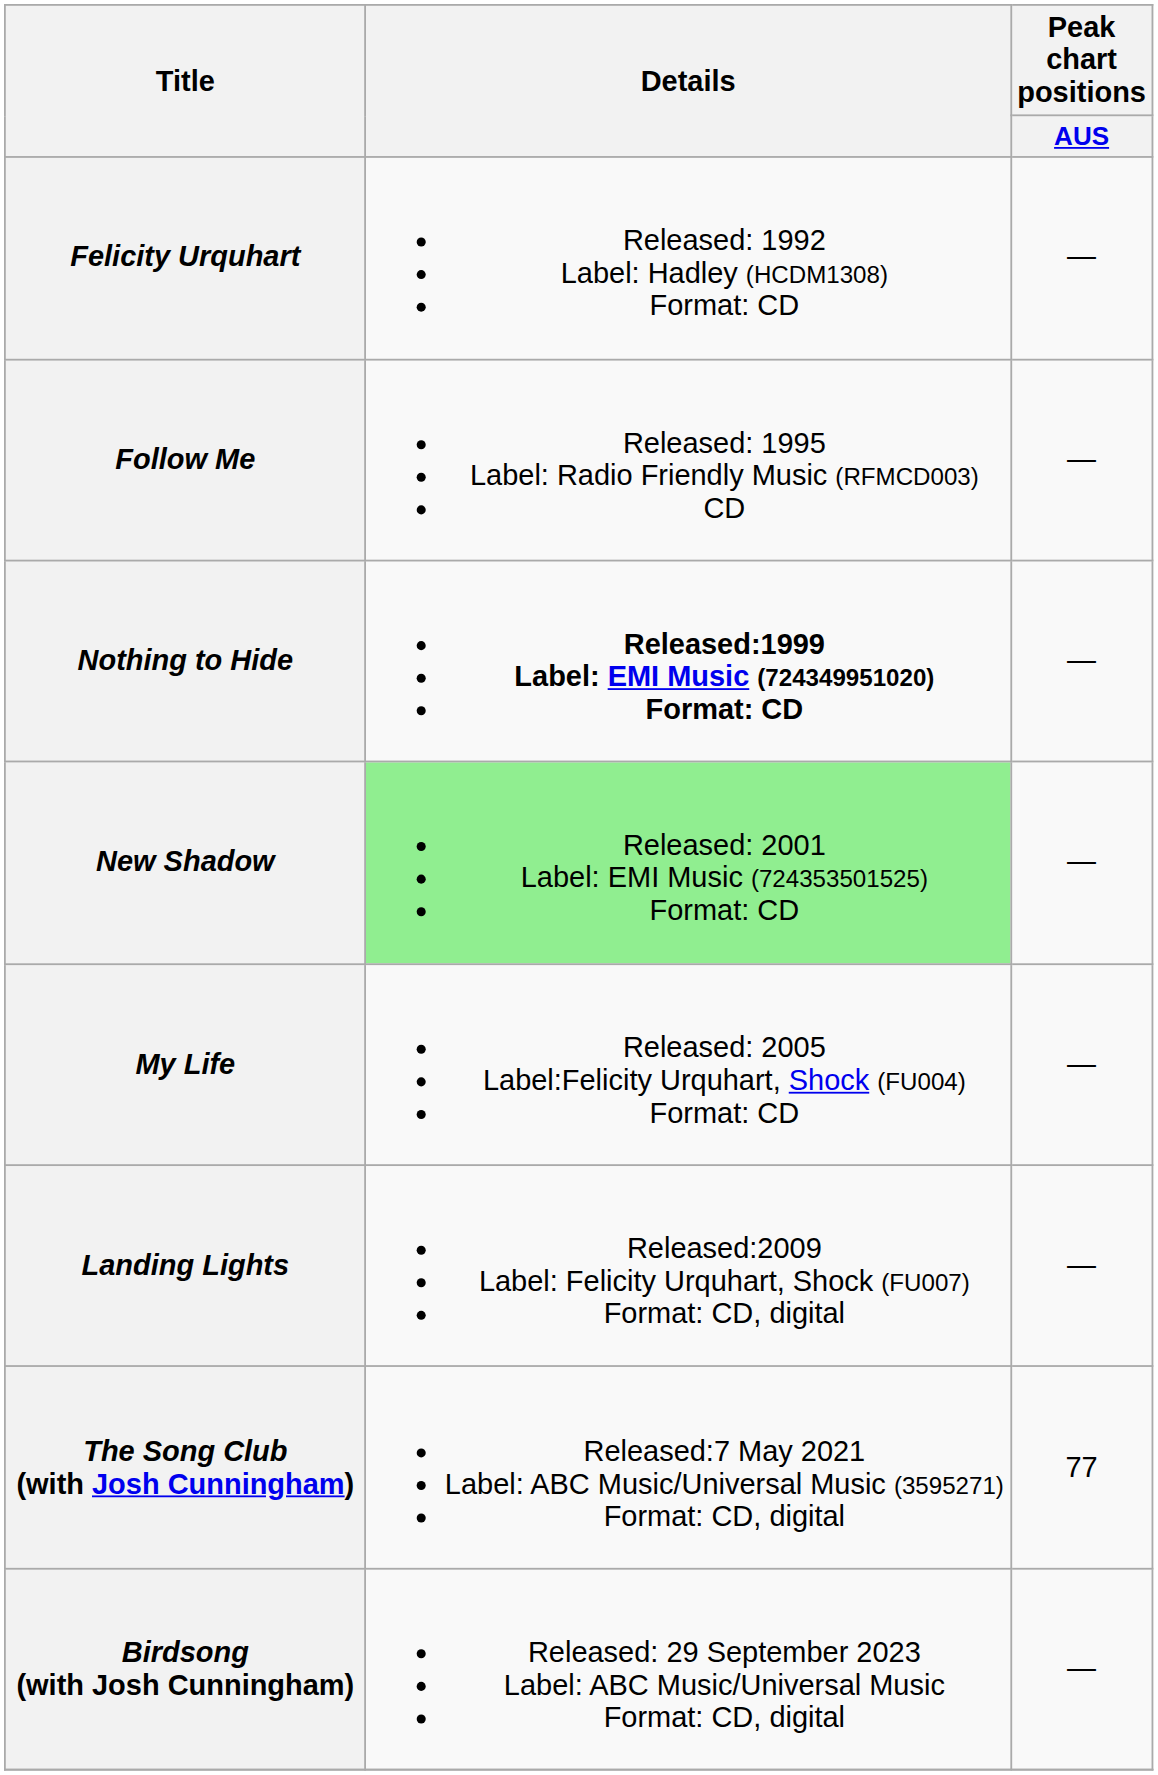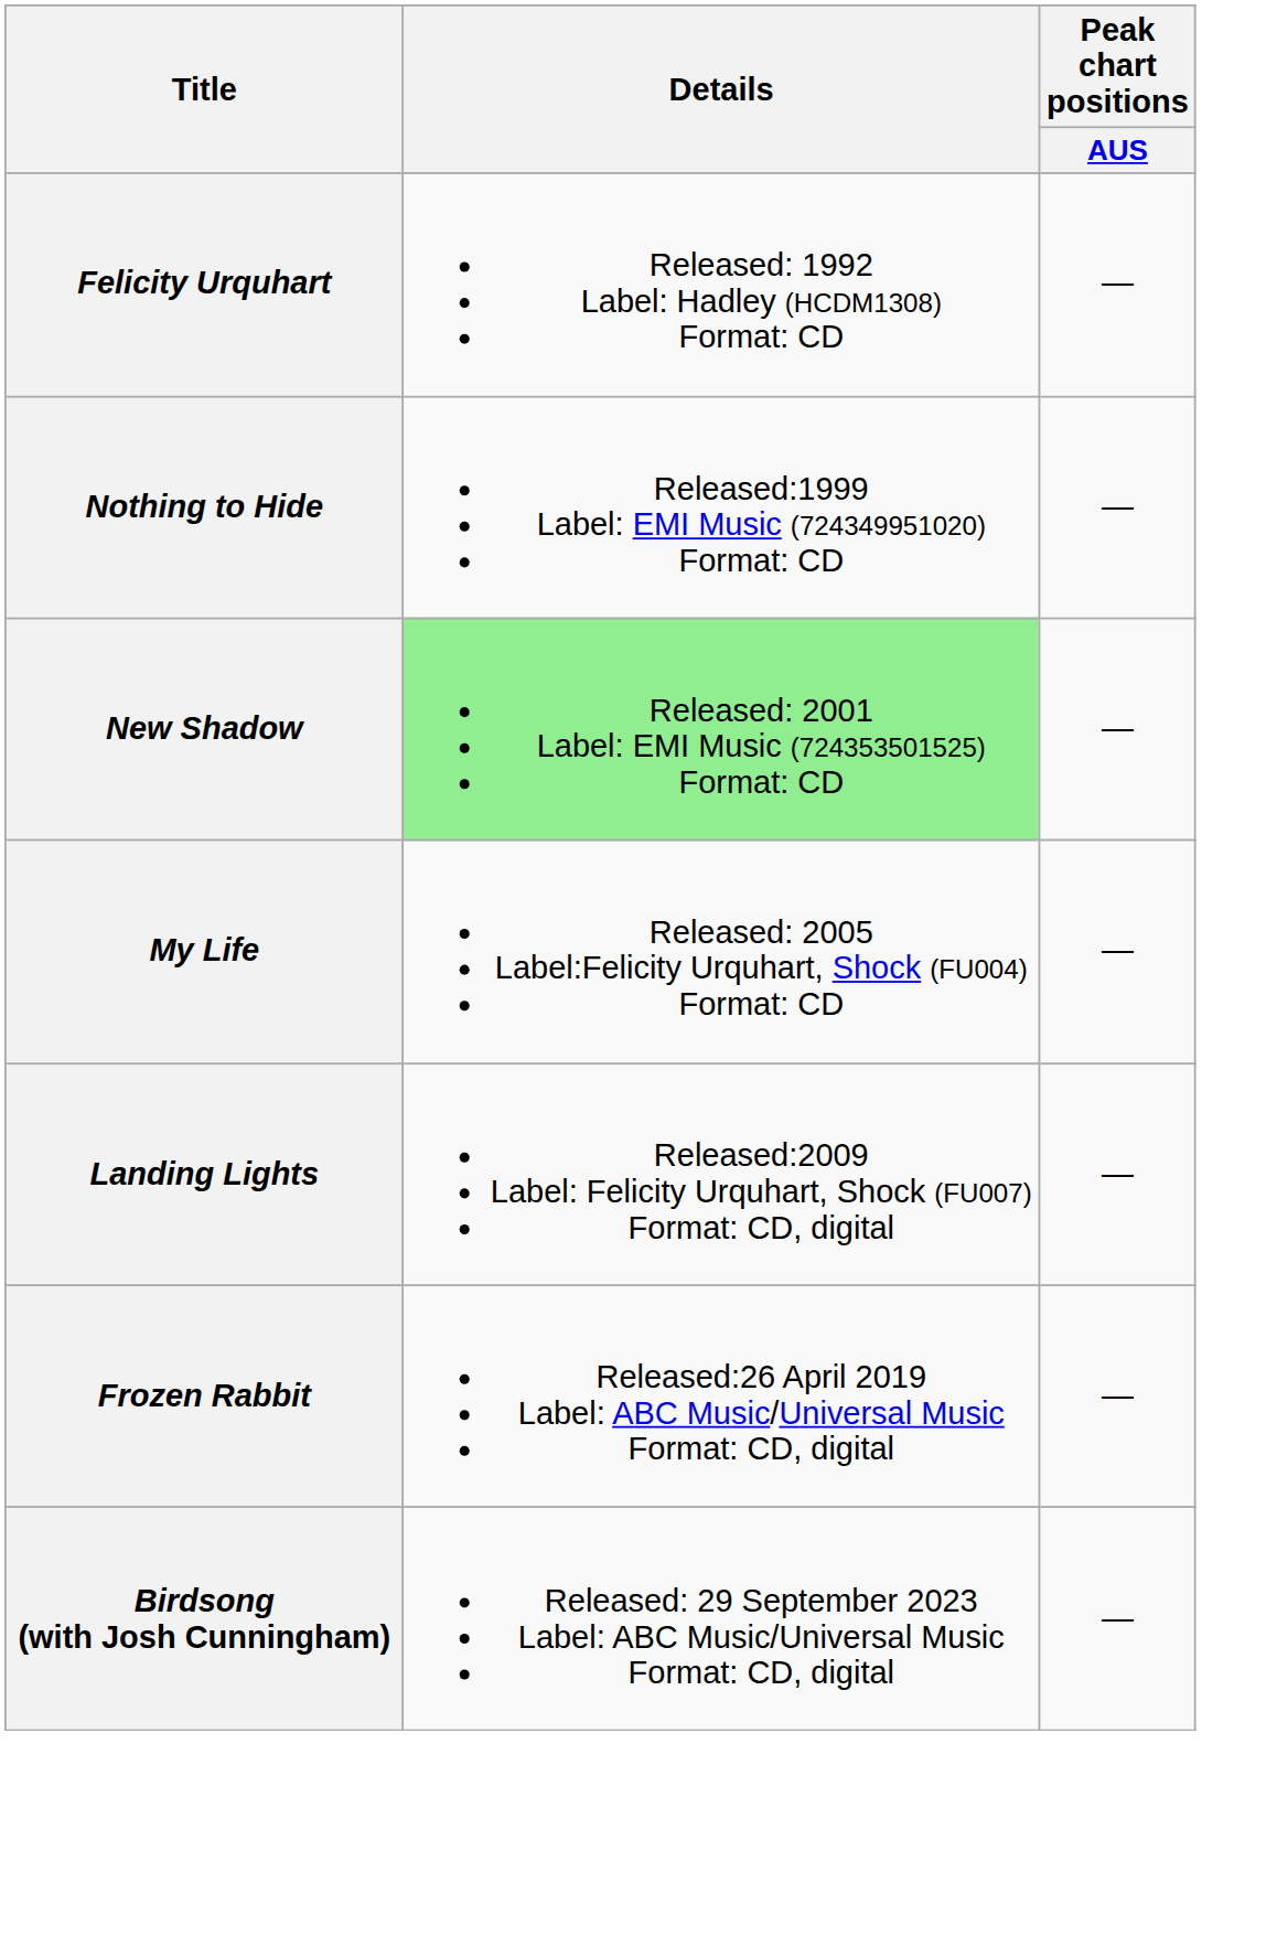 <table class="wikitable plainrowheaders" style="text-align:center;">
 <tr>
 <th scope="col" rowspan="2" style="width:12em;">Title</th>
 <th scope="col" rowspan="2">Details</th>
 <th scope="col" colspan="1">Peak chart positions</th>
 </tr>
 <tr>
 <th scope="col" style="width:3em; font-size:90%"><a href='#'>AUS</a><br></th>
 </tr>
 <tr>
 <th scope="row"><em>Felicity Urquhart</em></th>
 <td><br><ul><li>Released: 1992</li><li>Label: Hadley <small>(HCDM1308)</small></li><li>Format: CD</li></ul></td>
 <td>—</td>
 </tr>
 <tr>
-<th scope="row"><em>Follow Me</em></th>
-<td><br><ul><li>Released: 1995</li><li>Label: Radio Friendly Music <small>(RFMCD003)</small></li><li>CD</li></ul></td>
-<td>—</td>
-</tr>
-<tr>
 <th scope="row"><em>Nothing to Hide</em></th>
-<td><strong><br><ul><li>Released:1999</li><li>Label: <a href='#'>EMI Music</a> <small>(724349951020)</small></li><li>Format: CD</li></ul></strong></td>
+<td><br><ul><li>Released:1999</li><li>Label: <a href='#'>EMI Music</a> <small>(724349951020)</small></li><li>Format: CD</li></ul></td>
 <td>—</td>
 </tr>
 <tr>
 <th scope="row"><em>New Shadow</em></th>
 <td style="background: lightgreen;"><br><ul><li>Released: 2001</li><li>Label: EMI Music <small>(724353501525)</small></li><li>Format: CD</li></ul></td>
 <td>—</td>
 </tr>
 <tr>
 <th scope="row"><em>My Life</em></th>
 <td><br><ul><li>Released: 2005</li><li>Label:Felicity Urquhart, <a href='#'>Shock</a> <small>(FU004)</small></li><li>Format: CD</li></ul></td>
 <td>—</td>
 </tr>
 <tr>
 <th scope="row"><em>Landing Lights</em></th>
 <td><br><ul><li>Released:2009</li><li>Label: Felicity Urquhart, Shock <small>(FU007)</small></li><li>Format: CD, digital</li></ul></td>
 <td>—</td>
 </tr>
 <tr>
-<th scope="row"><em>The Song Club</em> <br>(with <a href='#'>Josh Cunningham</a>)</th>
-<td><br><ul><li>Released:7 May 2021</li><li>Label: ABC Music/Universal Music <small>(3595271)</small></li><li>Format: CD, digital</li></ul></td>
-<td>77</td>
+<th scope="row"><em>Frozen Rabbit</em></th>
+<td><br><ul><li>Released:26 April 2019</li><li>Label: <a href='#'>ABC Music</a>/<a href='#'>Universal Music</a></li><li>Format: CD, digital</li></ul></td>
+<td>—</td>
 </tr>
 <tr>
 <th scope="row"><em>Birdsong</em> <br>(with Josh Cunningham)</th>
 <td><br><ul><li>Released: 29 September 2023</li><li>Label: ABC Music/Universal Music</li><li>Format: CD, digital</li></ul></td>
 <td>—</td>
 </tr>
 <tr>
 </tr>
 </table>
